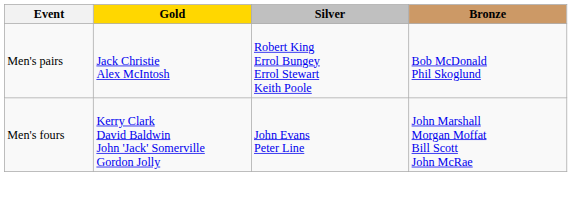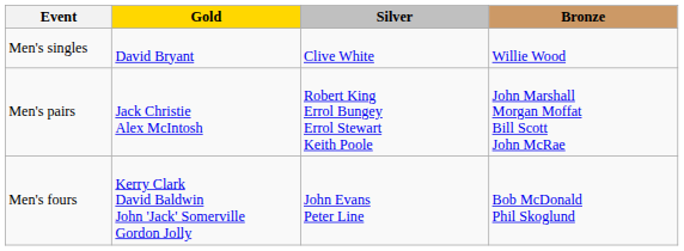 <table class="wikitable" style="font-size: 100%">
 <tr>
 <th width=110>Event</th>
 <th width=200 style="background-color: gold;">Gold</th>
 <th width=200 style="background-color: silver;">Silver</th>
 <th width=200 style="background-color: #cc9966;">Bronze</th>
 </tr>
 <tr>
+<td>Men's singles</td>
+<td> <br><a href='#'>David Bryant</a></td>
+<td> <br><a href='#'>Clive White</a></td>
+<td> <br><a href='#'>Willie Wood</a></td>
+</tr>
+<tr>
 <td>Men's pairs</td>
 <td> <br><a href='#'>Jack Christie</a> <br> <a href='#'>Alex McIntosh</a></td>
 <td> <br><a href='#'>Robert King</a><br> <a href='#'>Errol Bungey</a><br> <a href='#'>Errol Stewart</a><br> <a href='#'>Keith Poole</a></td>
-<td> <br><a href='#'>Bob McDonald</a> <br> <a href='#'>Phil Skoglund</a></td>
+<td> <br><a href='#'>John Marshall</a><br> <a href='#'>Morgan Moffat</a><br> <a href='#'>Bill Scott</a><br> <a href='#'>John McRae</a></td>
 </tr>
 <tr>
 <td>Men's fours</td>
 <td> <br><a href='#'>Kerry Clark</a><br> <a href='#'>David Baldwin</a><br> <a href='#'>John 'Jack' Somerville</a><br> <a href='#'>Gordon Jolly</a></td>
 <td> <br><a href='#'>John Evans</a> <br> <a href='#'>Peter Line</a></td>
-<td> <br><a href='#'>John Marshall</a><br> <a href='#'>Morgan Moffat</a><br> <a href='#'>Bill Scott</a><br> <a href='#'>John McRae</a></td>
+<td> <br><a href='#'>Bob McDonald</a> <br> <a href='#'>Phil Skoglund</a></td>
 </tr>
 </table>
